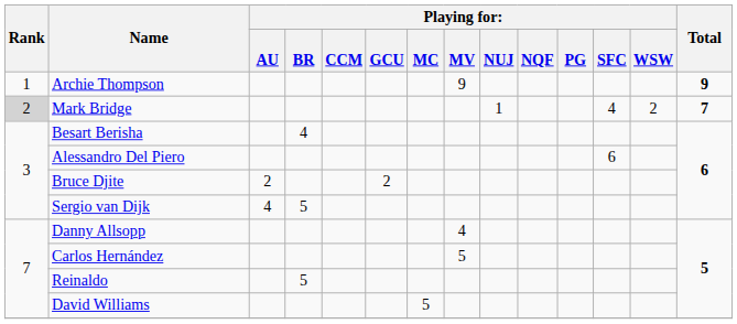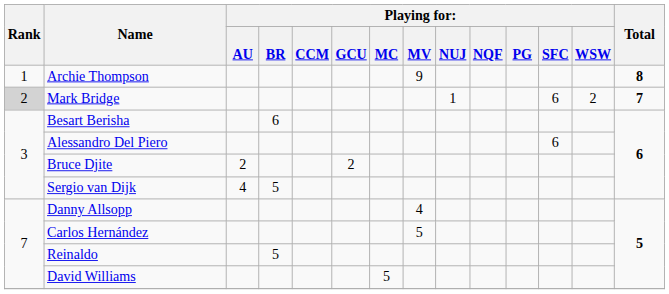 <table class="wikitable" style="text-align:center;">
 <tr>
 <th rowspan=2 align=center>Rank</th>
 <th rowspan=2 width=200>Name</th>
 <th colspan=11 width=130>Playing for:</th>
 <th rowspan=2 width=50>Total</th>
 </tr>
 <tr>
 <th width=30><br><a href='#'>AU</a></th>
 <th width=30><br><a href='#'>BR</a></th>
 <th width=30><br><a href='#'>CCM</a></th>
 <th width=30><br><a href='#'>GCU</a></th>
 <th width=30><br><a href='#'>MC</a></th>
 <th width=30><br><a href='#'>MV</a></th>
 <th width=30><br><a href='#'>NUJ</a></th>
 <th width=30><br><a href='#'>NQF</a></th>
 <th width=30><br><a href='#'>PG</a></th>
 <th width=30><br><a href='#'>SFC</a></th>
 <th width=30><br><a href='#'>WSW</a></th>
 </tr>
 <tr>
 <td>1</td>
 <td align=left> <a href='#'>Archie Thompson</a></td>
 <td></td>
 <td></td>
 <td></td>
 <td></td>
 <td></td>
 <td>9</td>
 <td></td>
 <td></td>
 <td></td>
 <td></td>
 <td></td>
-<td><strong>9</strong></td>
+<td><strong>8</strong></td>
 </tr>
 <tr>
 <td style="background: lightgrey;">2</td>
 <td align=left> <a href='#'>Mark Bridge</a></td>
 <td></td>
 <td></td>
 <td></td>
 <td></td>
 <td></td>
 <td></td>
 <td>1</td>
 <td></td>
 <td></td>
-<td>4</td>
+<td>6</td>
 <td>2</td>
 <td><strong>7</strong></td>
 </tr>
 <tr>
 <td rowspan=4>3</td>
 <td align=left> <a href='#'>Besart Berisha</a></td>
 <td></td>
-<td>4</td>
+<td>6</td>
 <td></td>
 <td></td>
 <td></td>
 <td></td>
 <td></td>
 <td></td>
 <td></td>
 <td></td>
 <td></td>
 <td rowspan=4><strong>6</strong></td>
 </tr>
 <tr>
 <td align=left> <a href='#'>Alessandro Del Piero</a></td>
 <td></td>
 <td></td>
 <td></td>
 <td></td>
 <td></td>
 <td></td>
 <td></td>
 <td></td>
 <td></td>
 <td>6</td>
 <td></td>
 </tr>
 <tr>
 <td align=left> <a href='#'>Bruce Djite</a></td>
 <td>2</td>
 <td></td>
 <td></td>
 <td>2</td>
 <td></td>
 <td></td>
 <td></td>
 <td></td>
 <td></td>
 <td></td>
 <td></td>
 </tr>
 <tr>
 <td align=left> <a href='#'>Sergio van Dijk</a></td>
 <td>4</td>
 <td>5</td>
 <td></td>
 <td></td>
 <td></td>
 <td></td>
 <td></td>
 <td></td>
 <td></td>
 <td></td>
 <td></td>
 </tr>
 <tr>
 <td rowspan=4>7</td>
 <td align=left> <a href='#'>Danny Allsopp</a></td>
 <td></td>
 <td></td>
 <td></td>
 <td></td>
 <td></td>
 <td>4</td>
 <td></td>
 <td></td>
 <td></td>
 <td></td>
 <td></td>
 <td rowspan=4><strong>5</strong></td>
 </tr>
 <tr>
 <td align=left> <a href='#'>Carlos Hernández</a></td>
 <td></td>
 <td></td>
 <td></td>
 <td></td>
 <td></td>
 <td>5</td>
 <td></td>
 <td></td>
 <td></td>
 <td></td>
 <td></td>
 </tr>
 <tr>
 <td align=left> <a href='#'>Reinaldo</a></td>
 <td></td>
 <td>5</td>
 <td></td>
 <td></td>
 <td></td>
 <td></td>
 <td></td>
 <td></td>
 <td></td>
 <td></td>
 <td></td>
 </tr>
 <tr>
 <td align=left> <a href='#'>David Williams</a></td>
 <td></td>
 <td></td>
 <td></td>
 <td></td>
 <td>5</td>
 <td></td>
 <td></td>
 <td></td>
 <td></td>
 <td></td>
 <td></td>
 </tr>
 <tr>
 </tr>
 </table>
